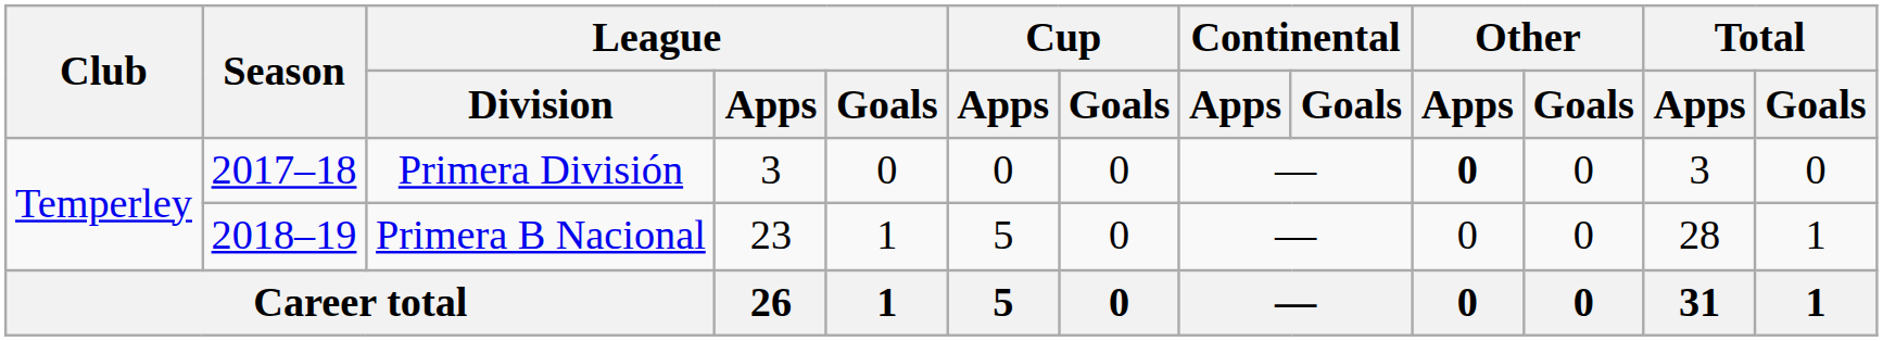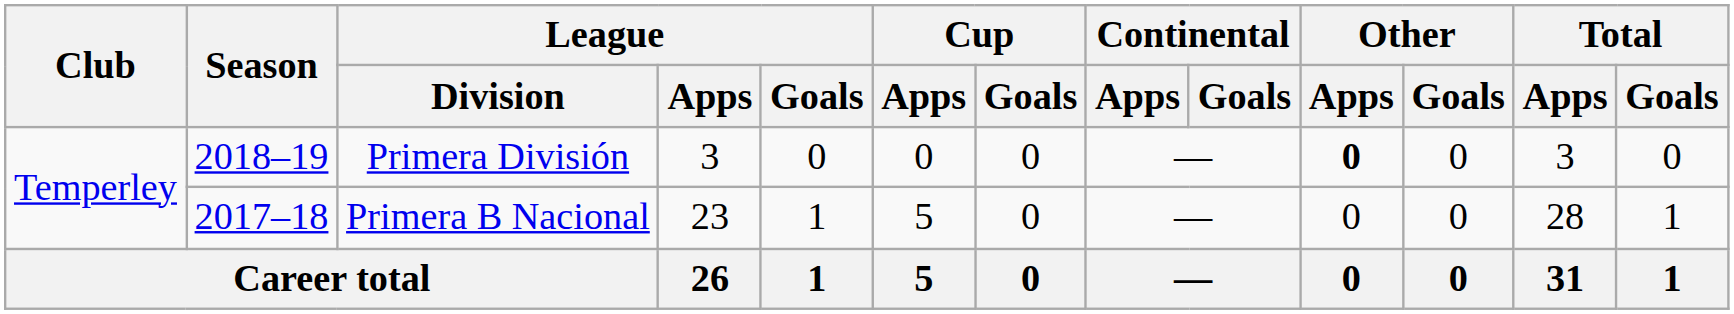 <table class="wikitable" style="text-align:center">
 <tr>
 <th rowspan="2">Club</th>
 <th rowspan="2">Season</th>
 <th colspan="3">League</th>
 <th colspan="2">Cup</th>
 <th colspan="2">Continental</th>
 <th colspan="2">Other</th>
 <th colspan="2">Total</th>
 </tr>
 <tr>
 <th>Division</th>
 <th>Apps</th>
 <th>Goals</th>
 <th>Apps</th>
 <th>Goals</th>
 <th>Apps</th>
 <th>Goals</th>
 <th>Apps</th>
 <th>Goals</th>
 <th>Apps</th>
 <th>Goals</th>
 </tr>
 <tr>
 <td rowspan="2"><a href='#'>Temperley</a></td>
-<td><a href='#'>2017–18</a></td>
+<td><a href='#'>2018–19</a></td>
 <td rowspan="1"><a href='#'>Primera División</a></td>
 <td>3</td>
 <td>0</td>
 <td>0</td>
 <td>0</td>
 <td colspan="2">—</td>
 <td><strong>0</strong></td>
 <td>0</td>
 <td>3</td>
 <td>0</td>
 </tr>
 <tr>
-<td><a href='#'>2018–19</a></td>
+<td><a href='#'>2017–18</a></td>
 <td rowspan="1"><a href='#'>Primera B Nacional</a></td>
 <td>23</td>
 <td>1</td>
 <td>5</td>
 <td>0</td>
 <td colspan="2">—</td>
 <td>0</td>
 <td>0</td>
 <td>28</td>
 <td>1</td>
 </tr>
 <tr>
 <th colspan="3">Career total</th>
 <th>26</th>
 <th>1</th>
 <th>5</th>
 <th>0</th>
 <th colspan="2">—</th>
 <th>0</th>
 <th>0</th>
 <th>31</th>
 <th>1</th>
 </tr>
 </table>
